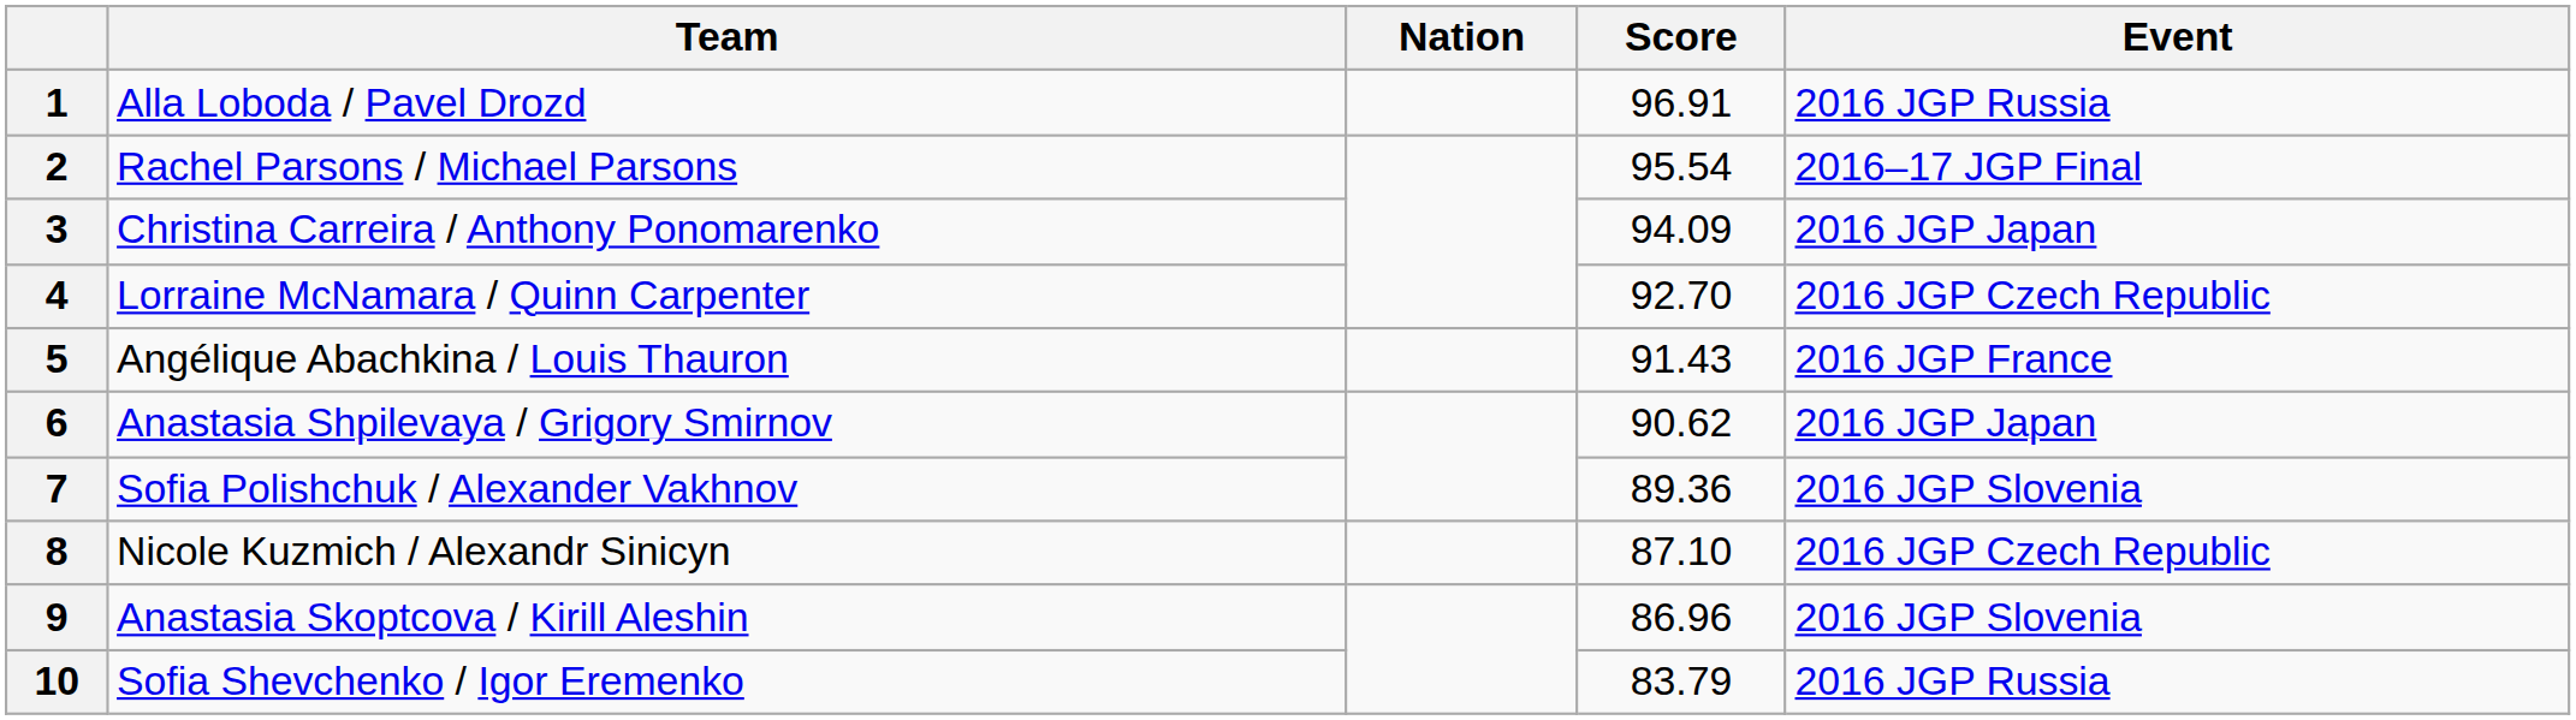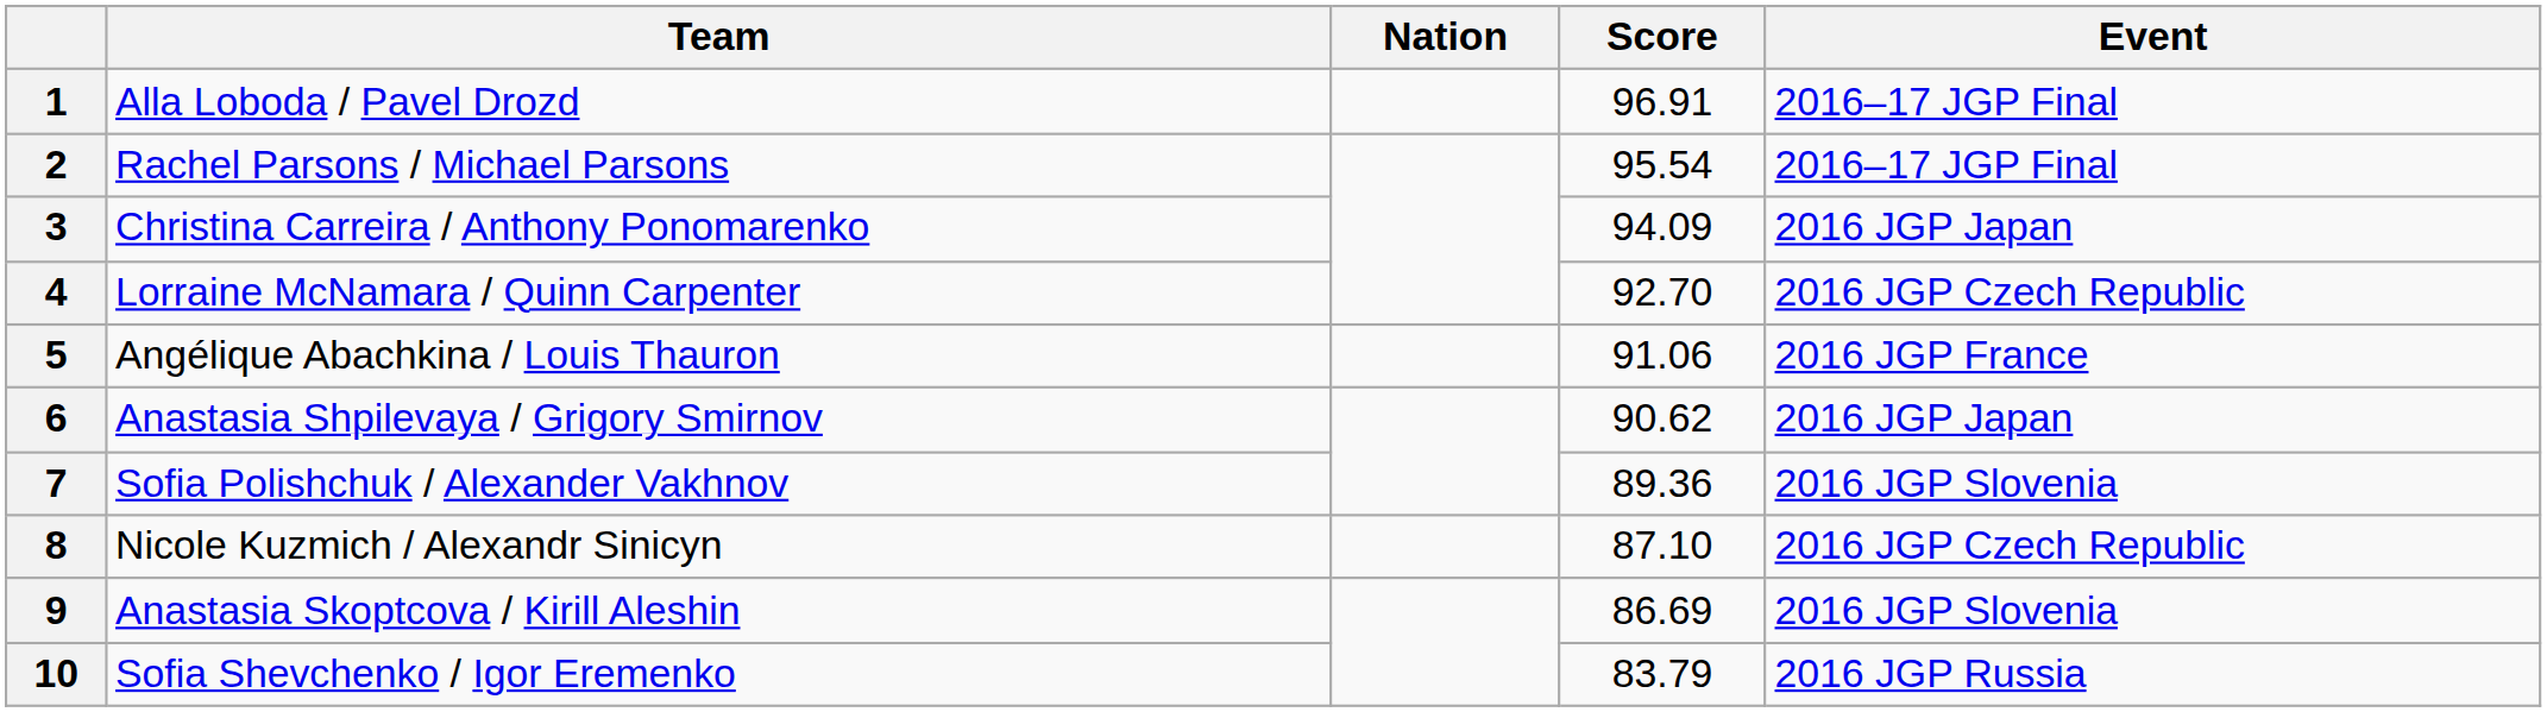 <table class="wikitable sortable" style="text-align:left; width:80%">
 <tr>
 <th scope="col"></th>
 <th scope="col">Team</th>
 <th scope="col">Nation</th>
 <th scope="col">Score</th>
 <th scope="col">Event</th>
 </tr>
 <tr>
 <th scope="row">1</th>
 <td><a href='#'>Alla Loboda</a> / <a href='#'>Pavel Drozd</a></td>
 <td></td>
 <td style="text-align:center;">96.91</td>
-<td><a href='#'>2016 JGP Russia</a></td>
+<td><a href='#'>2016–17 JGP Final</a></td>
 </tr>
 <tr>
 <th scope="row">2</th>
 <td><a href='#'>Rachel Parsons</a> / <a href='#'>Michael Parsons</a></td>
 <td rowspan="3"></td>
 <td style="text-align:center;">95.54</td>
 <td><a href='#'>2016–17 JGP Final</a></td>
 </tr>
 <tr>
 <th scope="row">3</th>
 <td><a href='#'>Christina Carreira</a> / <a href='#'>Anthony Ponomarenko</a></td>
 <td style="text-align:center;">94.09</td>
 <td><a href='#'>2016 JGP Japan</a></td>
 </tr>
 <tr>
 <th scope="row">4</th>
 <td><a href='#'>Lorraine McNamara</a> / <a href='#'>Quinn Carpenter</a></td>
 <td style="text-align:center;">92.70</td>
 <td><a href='#'>2016 JGP Czech Republic</a></td>
 </tr>
 <tr>
 <th scope="row">5</th>
 <td>Angélique Abachkina / <a href='#'>Louis Thauron</a></td>
 <td></td>
-<td style="text-align:center;">91.43</td>
+<td style="text-align:center;">91.06</td>
 <td><a href='#'>2016 JGP France</a></td>
 </tr>
 <tr>
 <th scope="row">6</th>
 <td><a href='#'>Anastasia Shpilevaya</a> / <a href='#'>Grigory Smirnov</a></td>
 <td rowspan="2"></td>
 <td style="text-align:center;">90.62</td>
 <td><a href='#'>2016 JGP Japan</a></td>
 </tr>
 <tr>
 <th scope="row">7</th>
 <td><a href='#'>Sofia Polishchuk</a> / <a href='#'>Alexander Vakhnov</a></td>
 <td style="text-align:center;">89.36</td>
 <td><a href='#'>2016 JGP Slovenia</a></td>
 </tr>
 <tr>
 <th scope="row">8</th>
 <td>Nicole Kuzmich / Alexandr Sinicyn</td>
 <td></td>
 <td style="text-align:center;">87.10</td>
 <td><a href='#'>2016 JGP Czech Republic</a></td>
 </tr>
 <tr>
 <th scope="row">9</th>
 <td><a href='#'>Anastasia Skoptcova</a> / <a href='#'>Kirill Aleshin</a></td>
 <td rowspan="2"></td>
-<td style="text-align:center;">86.96</td>
+<td style="text-align:center;">86.69</td>
 <td><a href='#'>2016 JGP Slovenia</a></td>
 </tr>
 <tr>
 <th scope="row">10</th>
 <td><a href='#'>Sofia Shevchenko</a> / <a href='#'>Igor Eremenko</a></td>
 <td style="text-align:center;">83.79</td>
 <td><a href='#'>2016 JGP Russia</a></td>
 </tr>
 </table>
